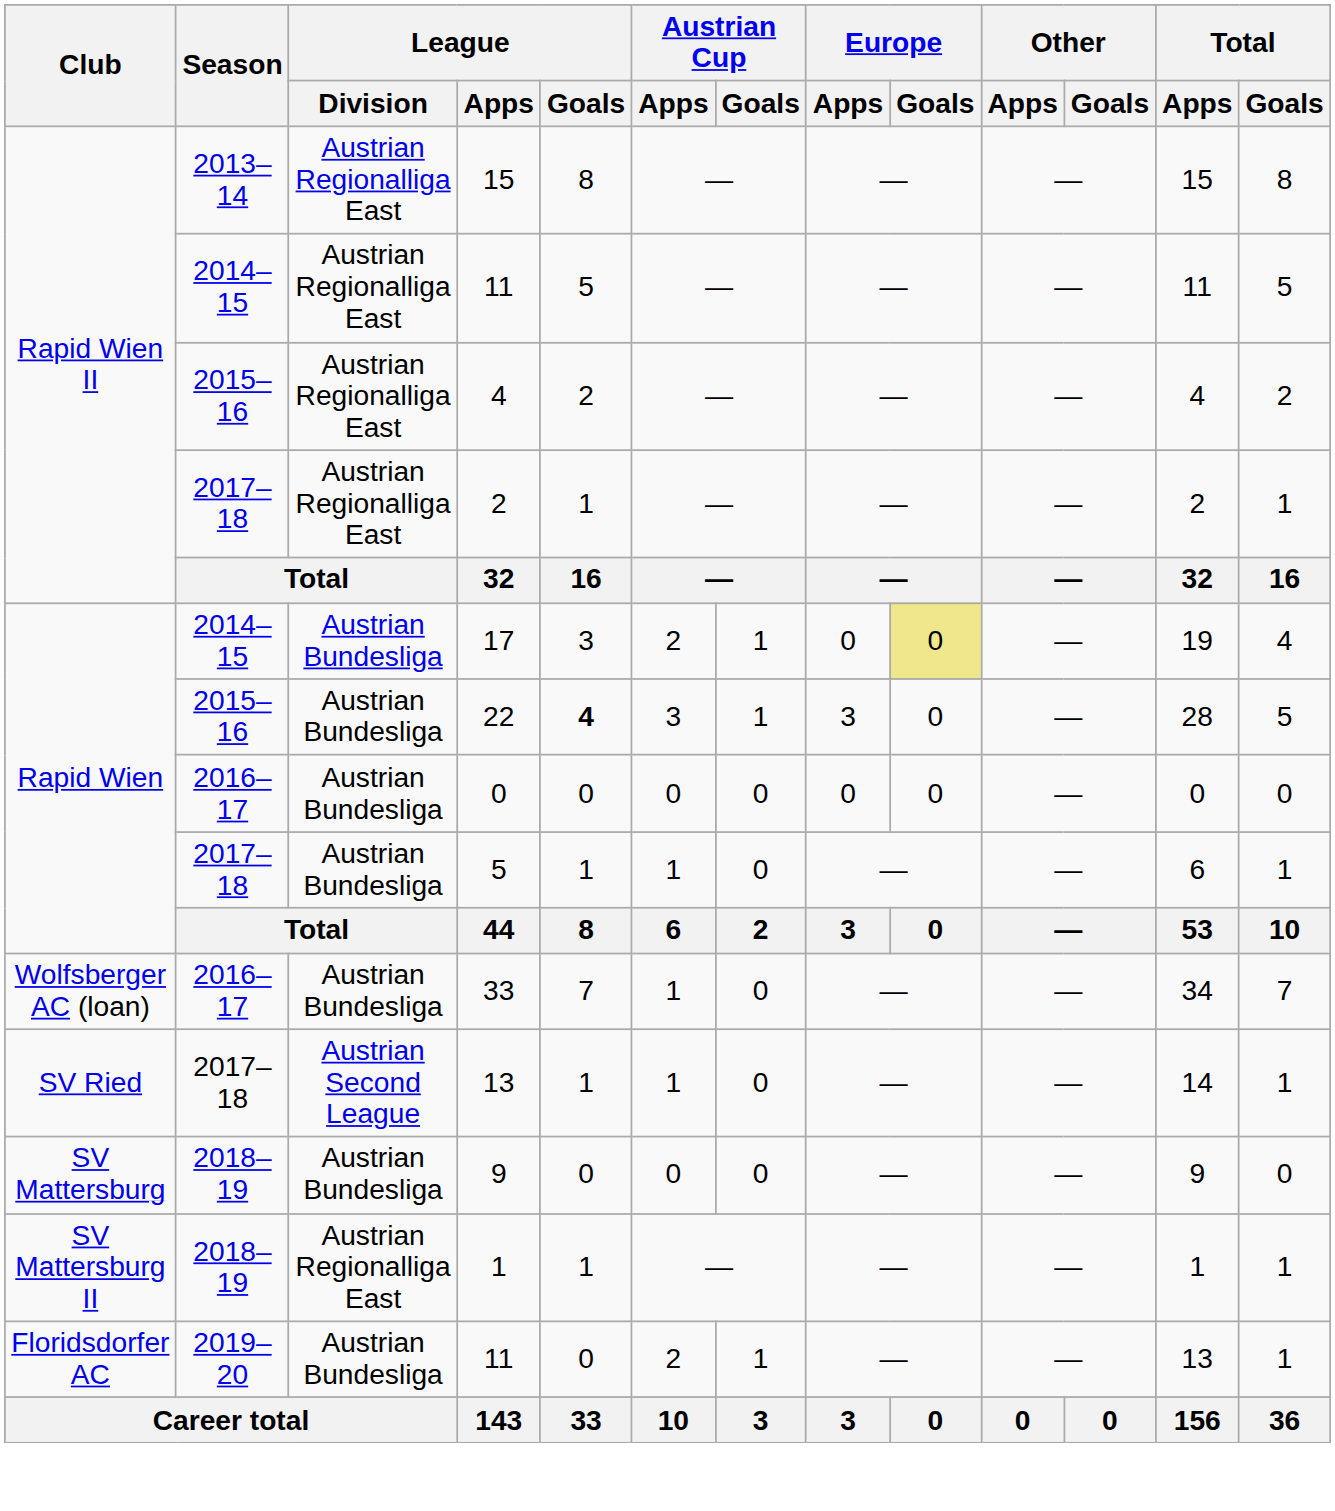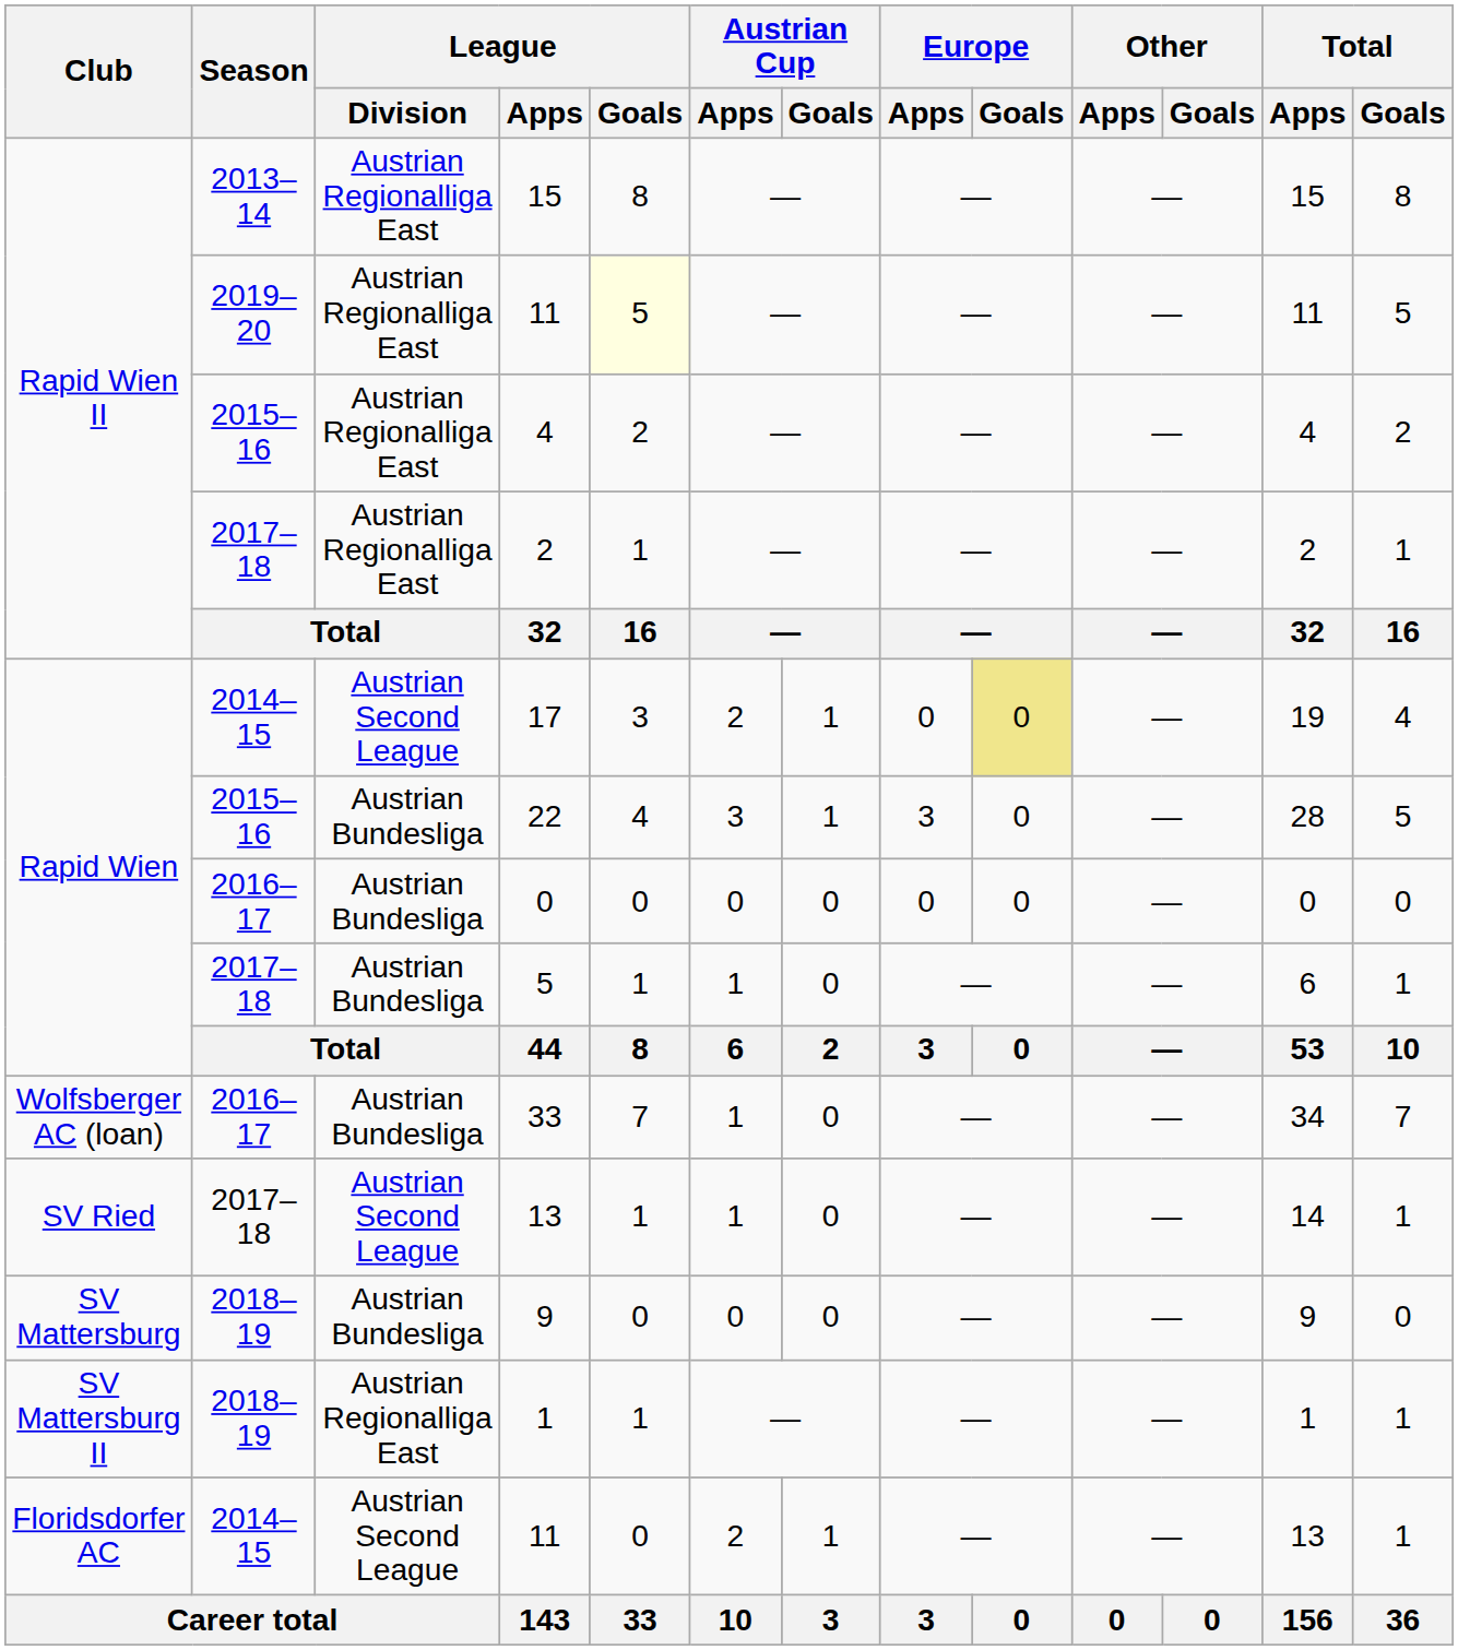 <table class="wikitable" style="text-align:center">
 <tr>
 <th rowspan="2">Club</th>
 <th rowspan="2">Season</th>
 <th colspan="3">League</th>
 <th colspan="2"><a href='#'>Austrian Cup</a></th>
 <th colspan="2"><a href='#'>Europe</a></th>
 <th colspan="2">Other</th>
 <th colspan="2">Total</th>
 </tr>
 <tr>
 <th>Division</th>
 <th>Apps</th>
 <th>Goals</th>
 <th>Apps</th>
 <th>Goals</th>
 <th>Apps</th>
 <th>Goals</th>
 <th>Apps</th>
 <th>Goals</th>
 <th>Apps</th>
 <th>Goals</th>
 </tr>
 <tr>
 <td rowspan="5"><a href='#'>Rapid Wien II</a></td>
 <td><a href='#'>2013–14</a></td>
 <td><a href='#'>Austrian Regionalliga</a> East</td>
 <td>15</td>
 <td>8</td>
 <td colspan="2">—</td>
 <td colspan="2">—</td>
 <td colspan="2">—</td>
 <td>15</td>
 <td>8</td>
 </tr>
 <tr>
-<td><a href='#'>2014–15</a></td>
+<td><a href='#'>2019–20</a></td>
 <td>Austrian Regionalliga East</td>
 <td>11</td>
-<td>5</td>
+<td style="background: lightyellow;">5</td>
 <td colspan="2">—</td>
 <td colspan="2">—</td>
 <td colspan="2">—</td>
 <td>11</td>
 <td>5</td>
 </tr>
 <tr>
 <td><a href='#'>2015–16</a></td>
 <td>Austrian Regionalliga East</td>
 <td>4</td>
 <td>2</td>
 <td colspan="2">—</td>
 <td colspan="2">—</td>
 <td colspan="2">—</td>
 <td>4</td>
 <td>2</td>
 </tr>
 <tr>
 <td><a href='#'>2017–18</a></td>
 <td>Austrian Regionalliga East</td>
 <td>2</td>
 <td>1</td>
 <td colspan="2">—</td>
 <td colspan="2">—</td>
 <td colspan="2">—</td>
 <td>2</td>
 <td>1</td>
 </tr>
 <tr>
 <th colspan=2>Total</th>
 <th>32</th>
 <th>16</th>
 <th colspan="2">—</th>
 <th colspan="2">—</th>
 <th colspan="2">—</th>
 <th>32</th>
 <th>16</th>
 </tr>
 <tr>
 <td rowspan="5"><a href='#'>Rapid Wien</a></td>
 <td><a href='#'>2014–15</a></td>
-<td><a href='#'>Austrian Bundesliga</a></td>
+<td><a href='#'>Austrian Second League</a></td>
 <td>17</td>
 <td>3</td>
 <td>2</td>
 <td>1</td>
 <td>0</td>
 <td style="background: khaki;">0</td>
 <td colspan="2">—</td>
 <td>19</td>
 <td>4</td>
 </tr>
 <tr>
 <td><a href='#'>2015–16</a></td>
 <td>Austrian Bundesliga</td>
 <td>22</td>
-<td><strong>4</strong></td>
+<td>4</td>
 <td>3</td>
 <td>1</td>
 <td>3</td>
 <td>0</td>
 <td colspan="2">—</td>
 <td>28</td>
 <td>5</td>
 </tr>
 <tr>
 <td><a href='#'>2016–17</a></td>
 <td>Austrian Bundesliga</td>
 <td>0</td>
 <td>0</td>
 <td>0</td>
 <td>0</td>
 <td>0</td>
 <td>0</td>
 <td colspan="2">—</td>
 <td>0</td>
 <td>0</td>
 </tr>
 <tr>
 <td><a href='#'>2017–18</a></td>
 <td>Austrian Bundesliga</td>
 <td>5</td>
 <td>1</td>
 <td>1</td>
 <td>0</td>
 <td colspan="2">—</td>
 <td colspan="2">—</td>
 <td>6</td>
 <td>1</td>
 </tr>
 <tr>
 <th colspan=2>Total</th>
 <th>44</th>
 <th>8</th>
 <th>6</th>
 <th>2</th>
 <th>3</th>
 <th>0</th>
 <th colspan="2">—</th>
 <th>53</th>
 <th>10</th>
 </tr>
 <tr>
 <td rowspan="1"><a href='#'>Wolfsberger AC</a> (loan)</td>
 <td><a href='#'>2016–17</a></td>
 <td>Austrian Bundesliga</td>
 <td>33</td>
 <td>7</td>
 <td>1</td>
 <td>0</td>
 <td colspan="2">—</td>
 <td colspan="2">—</td>
 <td>34</td>
 <td>7</td>
 </tr>
 <tr>
 <td rowspan="1"><a href='#'>SV Ried</a></td>
 <td>2017–18</td>
 <td><a href='#'>Austrian Second League</a></td>
 <td>13</td>
 <td>1</td>
 <td>1</td>
 <td>0</td>
 <td colspan="2">—</td>
 <td colspan="2">—</td>
 <td>14</td>
 <td>1</td>
 </tr>
 <tr>
 <td rowspan="1"><a href='#'>SV Mattersburg</a></td>
 <td><a href='#'>2018–19</a></td>
 <td>Austrian Bundesliga</td>
 <td>9</td>
 <td>0</td>
 <td>0</td>
 <td>0</td>
 <td colspan="2">—</td>
 <td colspan="2">—</td>
 <td>9</td>
 <td>0</td>
 </tr>
 <tr>
 <td rowspan="1"><a href='#'>SV Mattersburg II</a></td>
 <td><a href='#'>2018–19</a></td>
 <td>Austrian Regionalliga East</td>
 <td>1</td>
 <td>1</td>
 <td colspan="2">—</td>
 <td colspan="2">—</td>
 <td colspan="2">—</td>
 <td>1</td>
 <td>1</td>
 </tr>
 <tr>
 <td rowspan="1"><a href='#'>Floridsdorfer AC</a></td>
-<td><a href='#'>2019–20</a></td>
-<td>Austrian Bundesliga</td>
+<td><a href='#'>2014–15</a></td>
+<td>Austrian Second League</td>
 <td>11</td>
 <td>0</td>
 <td>2</td>
 <td>1</td>
 <td colspan="2">—</td>
 <td colspan="2">—</td>
 <td>13</td>
 <td>1</td>
 </tr>
 <tr>
 <th colspan=3>Career total</th>
 <th>143</th>
 <th>33</th>
 <th>10</th>
 <th>3</th>
 <th>3</th>
 <th>0</th>
 <th>0</th>
 <th>0</th>
 <th>156</th>
 <th>36</th>
 </tr>
 </table>
